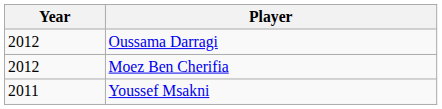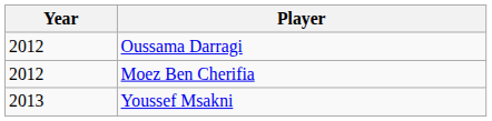 <table class="wikitable" style="width: 50%;">
 <tr>
 <th>Year</th>
 <th>Player</th>
 </tr>
 <tr>
 <td>2012</td>
 <td> <a href='#'>Oussama Darragi</a></td>
 </tr>
 <tr>
 <td>2012</td>
 <td> <a href='#'>Moez Ben Cherifia</a></td>
 </tr>
 <tr>
-<td>2011</td>
+<td>2013</td>
 <td> <a href='#'>Youssef Msakni</a></td>
 </tr>
 </table>
